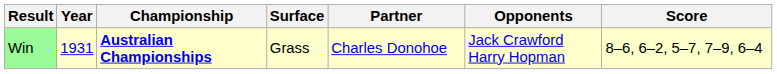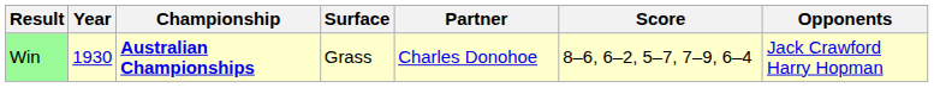 <table class="sortable wikitable">
 <tr>
 <th style="width:40px">Result</th>
 <th style="width:30px">Year</th>
 <th style="width:175px">Championship</th>
 <th style="width:50px">Surface</th>
 <th style="width:140px">Partner</th>
+<th style="width:175px" class="unsortable">Score</th>
 <th style="width:140px">Opponents</th>
-<th style="width:175px" class="unsortable">Score</th>
 </tr>
 <tr style="background:#ffc;">
 <td style="background:#98fb98;">Win</td>
-<td><a href='#'>1931</a></td>
+<td><a href='#'>1930</a></td>
 <td><strong><a href='#'>Australian Championships</a></strong></td>
 <td>Grass</td>
 <td> <a href='#'>Charles Donohoe</a></td>
+<td>8–6, 6–2, 5–7, 7–9, 6–4</td>
 <td> <a href='#'>Jack Crawford</a> <br>  <a href='#'>Harry Hopman</a></td>
-<td>8–6, 6–2, 5–7, 7–9, 6–4</td>
 </tr>
 </table>
